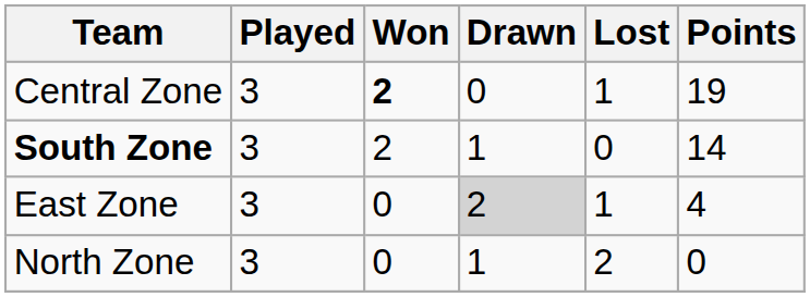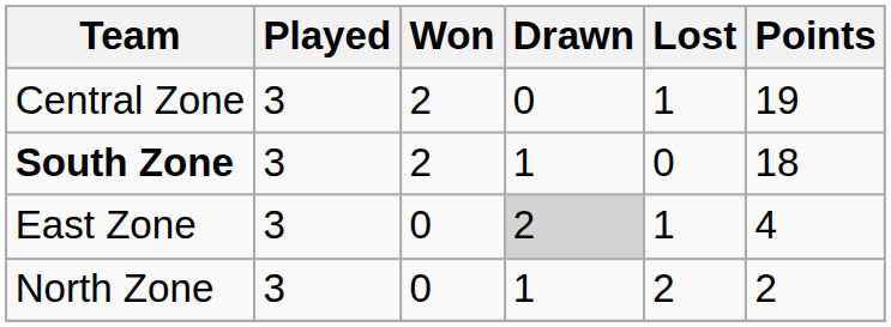 <table class="wikitable">
 <tr>
 <th>Team</th>
 <th>Played</th>
 <th>Won</th>
 <th>Drawn</th>
 <th>Lost</th>
 <th>Points</th>
 </tr>
 <tr>
 <td>Central Zone</td>
 <td>3</td>
-<td><strong>2</strong></td>
+<td>2</td>
 <td>0</td>
 <td>1</td>
 <td>19</td>
 </tr>
 <tr>
 <td><strong>South Zone</strong></td>
 <td>3</td>
 <td>2</td>
 <td>1</td>
 <td>0</td>
-<td>14</td>
+<td>18</td>
 </tr>
 <tr>
 <td>East Zone</td>
 <td>3</td>
 <td>0</td>
 <td style="background: lightgrey;">2</td>
 <td>1</td>
 <td>4</td>
 </tr>
 <tr>
 <td>North Zone</td>
 <td>3</td>
 <td>0</td>
 <td>1</td>
 <td>2</td>
-<td>0</td>
+<td>2</td>
 </tr>
 <tr>
 </tr>
 </table>
